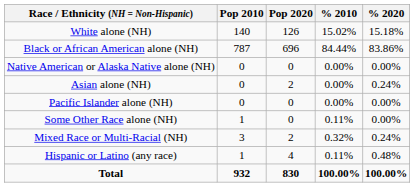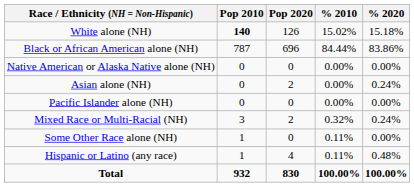 <table class="wikitable" style="text-align:center;">
 <tr>
 <th>Race / Ethnicity <small>(<em>NH = Non-Hispanic</em>)</small></th>
 <th>Pop 2010</th>
 <th>Pop 2020</th>
 <th>% 2010</th>
 <th>% 2020</th>
 </tr>
 <tr>
 <td><a href='#'>White</a> alone (NH)</td>
-<td>140</td>
+<td><strong>140</strong></td>
 <td>126</td>
 <td>15.02%</td>
 <td>15.18%</td>
 </tr>
 <tr>
 <td><a href='#'>Black or African American</a> alone (NH)</td>
 <td>787</td>
 <td>696</td>
 <td>84.44%</td>
 <td>83.86%</td>
 </tr>
 <tr>
 <td><a href='#'>Native American</a> or <a href='#'>Alaska Native</a> alone (NH)</td>
 <td>0</td>
 <td>0</td>
 <td>0.00%</td>
 <td>0.00%</td>
 </tr>
 <tr>
 <td><a href='#'>Asian</a> alone (NH)</td>
 <td>0</td>
 <td>2</td>
 <td>0.00%</td>
 <td>0.24%</td>
 </tr>
 <tr>
 <td><a href='#'>Pacific Islander</a> alone (NH)</td>
 <td>0</td>
 <td>0</td>
 <td>0.00%</td>
 <td>0.00%</td>
 </tr>
 <tr>
+<td><a href='#'>Mixed Race or Multi-Racial</a> (NH)</td>
+<td>3</td>
+<td>2</td>
+<td>0.32%</td>
+<td>0.24%</td>
+</tr>
+<tr>
 <td><a href='#'>Some Other Race</a> alone (NH)</td>
 <td>1</td>
 <td>0</td>
 <td>0.11%</td>
 <td>0.00%</td>
-</tr>
-<tr>
-<td><a href='#'>Mixed Race or Multi-Racial</a> (NH)</td>
-<td>3</td>
-<td>2</td>
-<td>0.32%</td>
-<td>0.24%</td>
 </tr>
 <tr>
 <td><a href='#'>Hispanic or Latino</a> (any race)</td>
 <td>1</td>
 <td>4</td>
 <td>0.11%</td>
 <td>0.48%</td>
 </tr>
 <tr>
 <td><strong>Total</strong></td>
 <td><strong>932</strong></td>
 <td><strong>830</strong></td>
 <td><strong>100.00%</strong></td>
 <td><strong>100.00%</strong></td>
 </tr>
 </table>
